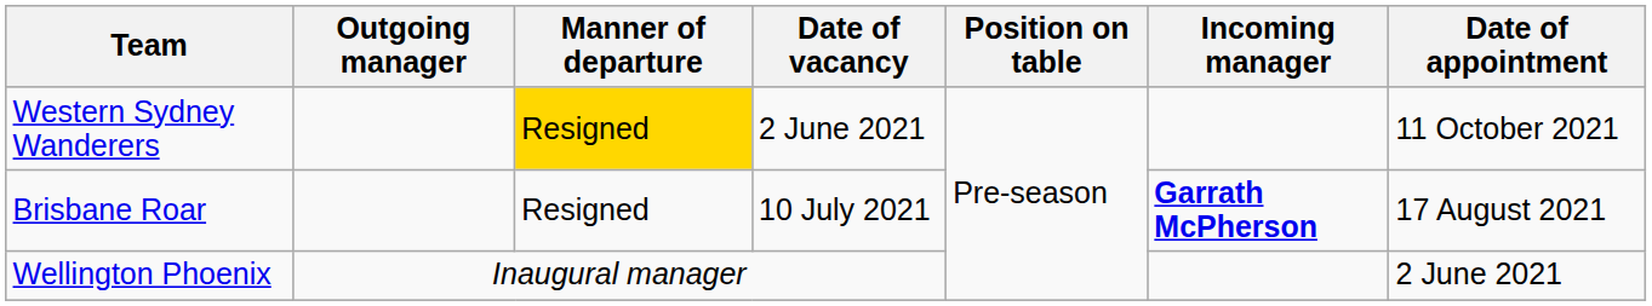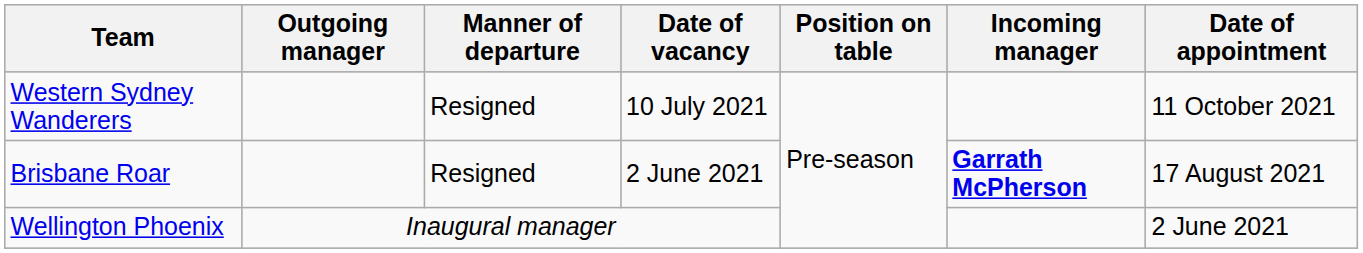 <table class="wikitable sortable">
 <tr>
 <th>Team</th>
 <th>Outgoing manager</th>
 <th>Manner of departure</th>
 <th>Date of vacancy</th>
 <th>Position on table</th>
 <th>Incoming manager</th>
 <th>Date of appointment</th>
 </tr>
 <tr>
 <td><a href='#'>Western Sydney Wanderers</a></td>
 <td></td>
-<td style="background: gold;">Resigned</td>
-<td>2 June 2021</td>
+<td>Resigned</td>
+<td>10 July 2021</td>
 <td rowspan=3>Pre-season</td>
 <td></td>
 <td>11 October 2021</td>
 </tr>
 <tr>
 <td><a href='#'>Brisbane Roar</a></td>
 <td></td>
 <td>Resigned</td>
-<td>10 July 2021</td>
+<td>2 June 2021</td>
 <td><strong> <a href='#'>Garrath McPherson</a></strong></td>
 <td>17 August 2021</td>
 </tr>
 <tr>
 <td><a href='#'>Wellington Phoenix</a></td>
 <td colspan=3 align=center><em>Inaugural manager</em></td>
 <td></td>
 <td>2 June 2021</td>
 </tr>
 </table>
